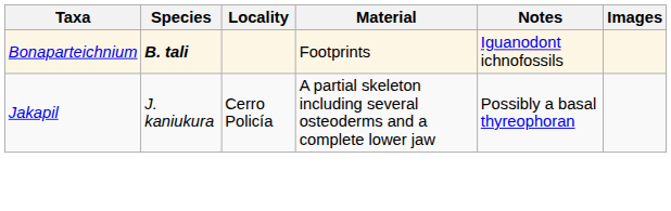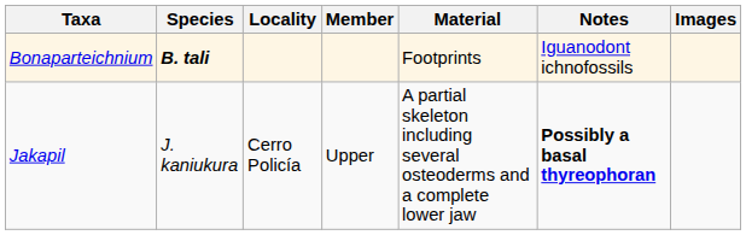 <table class="wikitable sortable" align="center" width="75%">
 <tr>
 <th>Taxa</th>
 <th>Species</th>
 <th>Locality</th>
+<th>Member</th>
 <th>Material</th>
 <th>Notes</th>
 <th>Images</th>
 </tr>
 <tr>
 <td style="background:#FEF6E4;"><em><a href='#'>Bonaparteichnium</a></em></td>
 <td style="background:#FEF6E4;"><strong><em> B. tali</em></strong></td>
+<td style="background:#FEF6E4;"></td>
 <td style="background:#FEF6E4;"></td>
 <td style="background:#FEF6E4;">Footprints</td>
 <td style="background:#FEF6E4;"><a href='#'>Iguanodont</a> ichnofossils</td>
 <td style="background:#FEF6E4;"></td>
 </tr>
 <tr>
 <td><em><a href='#'>Jakapil</a></em></td>
 <td><em>J. kaniukura</em></td>
 <td>Cerro Policía</td>
+<td>Upper</td>
 <td>A partial skeleton including several osteoderms and a complete lower jaw</td>
-<td>Possibly a basal <a href='#'>thyreophoran</a></td>
+<td><strong>Possibly a basal <a href='#'>thyreophoran</a></strong></td>
 <td></td>
 </tr>
 </table>
